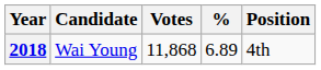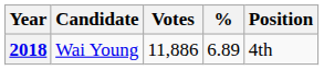 <table class="wikitable">
 <tr>
 <th>Year</th>
 <th>Candidate</th>
 <th>Votes</th>
 <th>%</th>
 <th>Position</th>
 </tr>
 <tr>
 <th><a href='#'>2018</a></th>
 <td><a href='#'>Wai Young</a></td>
-<td>11,868</td>
+<td>11,886</td>
 <td>6.89</td>
 <td>4th</td>
 </tr>
 </table>
